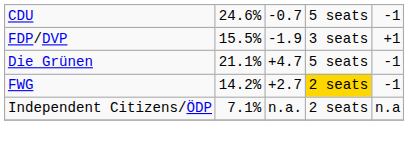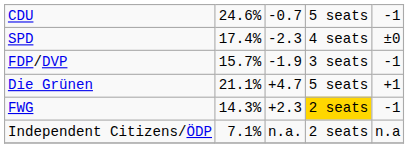 <table class="wikitable">
 <tr align="right">
 <td align="left"><a href='#'>CDU</a></td>
 <td>24.6%</td>
 <td>-0.7</td>
 <td>5 seats</td>
 <td>-1</td>
 </tr>
 <tr align="right">
+<td align="left"><a href='#'>SPD</a></td>
+<td>17.4%</td>
+<td>-2.3</td>
+<td>4 seats</td>
+<td>±0</td>
+</tr>
+<tr align="right">
 <td align="left"><a href='#'>FDP</a>/<a href='#'>DVP</a></td>
-<td>15.5%</td>
+<td>15.7%</td>
 <td>-1.9</td>
 <td>3 seats</td>
-<td>+1</td>
+<td>-1</td>
 </tr>
 <tr align="right">
 <td align="left"><a href='#'>Die Grünen</a></td>
 <td>21.1%</td>
 <td>+4.7</td>
 <td>5 seats</td>
-<td>-1</td>
+<td>+1</td>
 </tr>
 <tr align="right">
 <td align="left"><a href='#'>FWG</a></td>
-<td>14.2%</td>
-<td>+2.7</td>
+<td>14.3%</td>
+<td>+2.3</td>
 <td style="background: gold;">2 seats</td>
 <td>-1</td>
 </tr>
 <tr align="right">
 <td align="left">Independent Citizens/<a href='#'>ÖDP</a></td>
 <td>7.1%</td>
 <td>n.a.</td>
 <td>2 seats</td>
 <td>n.a</td>
 </tr>
 <tr align="right">
 </tr>
 </table>
